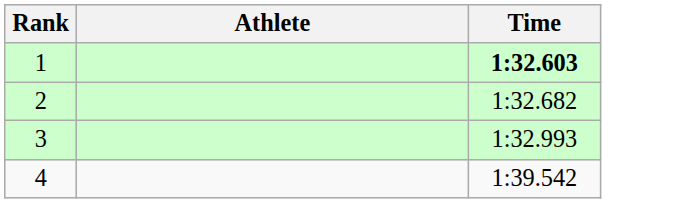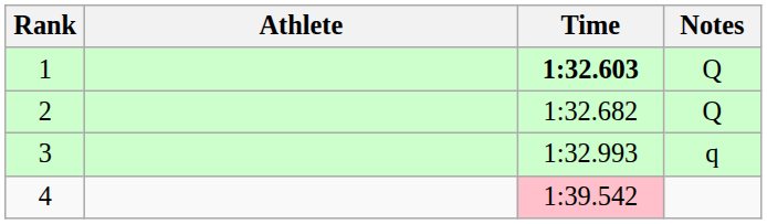 <table class=wikitable style="text-align:center">
 <tr>
 <th width=40>Rank</th>
 <th width=250>Athlete</th>
 <th width=80>Time</th>
+<th width=50>Notes</th>
 </tr>
 <tr bgcolor="ccffcc">
 <td>1</td>
 <td align=left></td>
 <td><strong>1:32.603</strong></td>
+<td>Q</td>
 </tr>
 <tr bgcolor="ccffcc">
 <td>2</td>
 <td align=left></td>
 <td>1:32.682</td>
+<td>Q</td>
 </tr>
 <tr bgcolor="ccffcc">
 <td>3</td>
 <td align=left></td>
 <td>1:32.993</td>
+<td>q</td>
 </tr>
 <tr>
 <td>4</td>
 <td align=left></td>
-<td>1:39.542</td>
+<td style="background: pink;">1:39.542</td>
+<td></td>
 </tr>
 </table>
